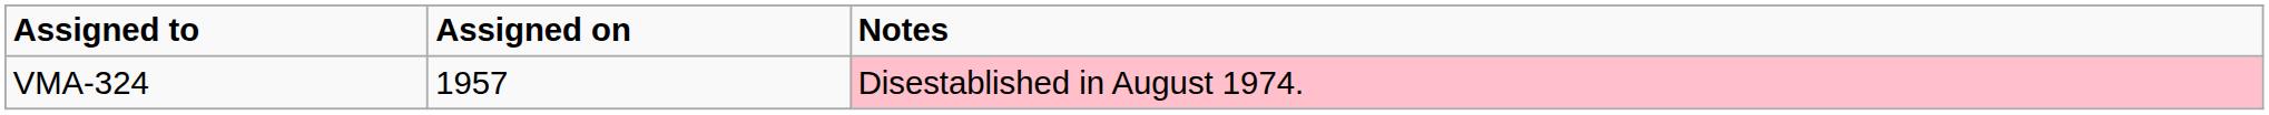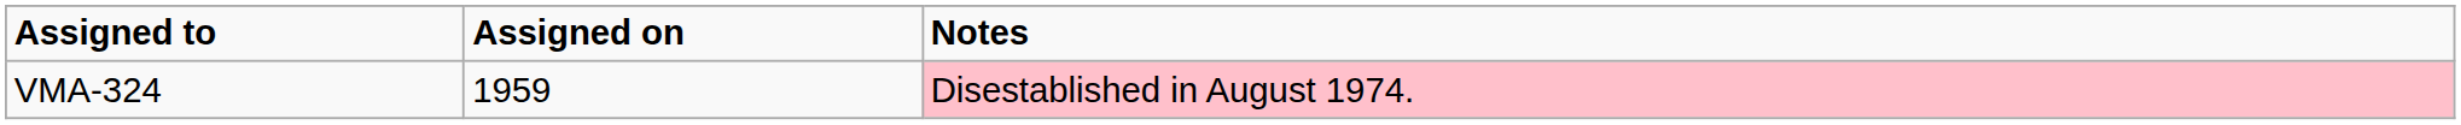 <table class="wikitable" style="width: 70%;">
 <tr>
 <td style="width: 200px;"><strong>Assigned to</strong></td>
 <td style="width: 200px;"><strong>Assigned on</strong></td>
 <td><strong>Notes</strong></td>
 </tr>
 <tr>
 <td>VMA-324</td>
-<td>1957</td>
+<td>1959</td>
 <td style="background: pink;">Disestablished in August 1974.</td>
 </tr>
 </table>
